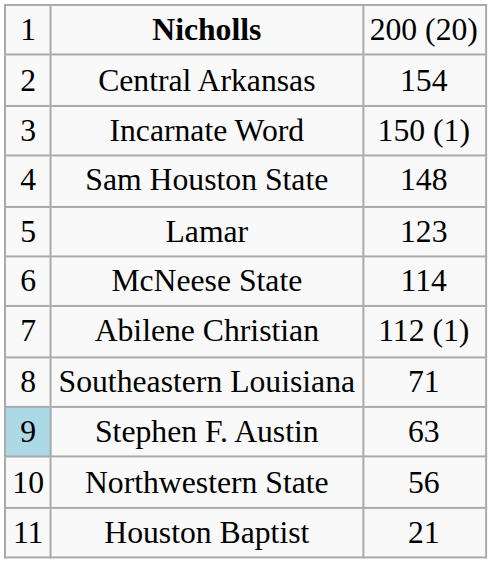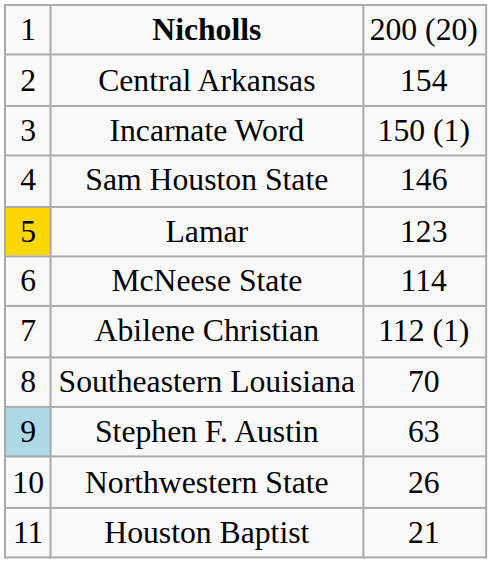 <table class="wikitable">
 <tr align="center">
 <td>1</td>
 <td><strong>Nicholls</strong></td>
 <td>200 (20)</td>
 </tr>
 <tr align="center">
 <td>2</td>
 <td>Central Arkansas</td>
 <td>154</td>
 </tr>
 <tr align="center">
 <td>3</td>
 <td>Incarnate Word</td>
 <td>150 (1)</td>
 </tr>
 <tr align="center">
 <td>4</td>
 <td>Sam Houston State</td>
-<td>148</td>
+<td>146</td>
 </tr>
 <tr align="center">
-<td>5</td>
+<td style="background: gold;">5</td>
 <td>Lamar</td>
 <td>123</td>
 </tr>
 <tr align="center">
 <td>6</td>
 <td>McNeese State</td>
 <td>114</td>
 </tr>
 <tr align="center">
 <td>7</td>
 <td>Abilene Christian</td>
 <td>112 (1)</td>
 </tr>
 <tr align="center">
 <td>8</td>
 <td>Southeastern Louisiana</td>
-<td>71</td>
+<td>70</td>
 </tr>
 <tr align="center">
 <td style="background: lightblue;">9</td>
 <td>Stephen F. Austin</td>
 <td>63</td>
 </tr>
 <tr align="center">
 <td>10</td>
 <td>Northwestern State</td>
-<td>56</td>
+<td>26</td>
 </tr>
 <tr align="center">
 <td>11</td>
 <td>Houston Baptist</td>
 <td>21</td>
 </tr>
 </table>
